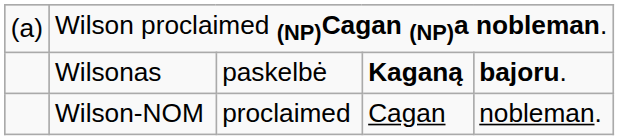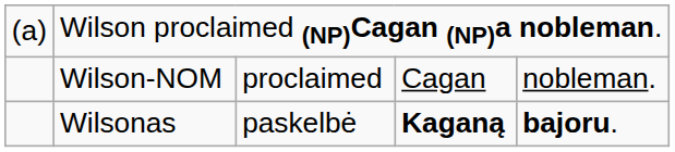 <table class="wikitable">
 <tr>
 <td>(a)</td>
 <td colspan="4">Wilson proclaimed <strong><sub>(NP)</sub>Cagan <sub>(NP)</sub>a nobleman</strong>.</td>
+</tr>
+<tr>
+<td></td>
+<td>Wilson-NOM</td>
+<td>proclaimed</td>
+<td><u>Cagan</u></td>
+<td><u>nobleman</u>.</td>
 </tr>
 <tr>
 <td></td>
 <td>Wilsonas</td>
 <td>paskelbė</td>
 <td><strong>Kaganą</strong></td>
 <td><strong>bajoru</strong>.</td>
 </tr>
-<tr>
-<td></td>
-<td>Wilson-NOM</td>
-<td>proclaimed</td>
-<td><u>Cagan</u></td>
-<td><u>nobleman</u>.</td>
-</tr>
 </table>
